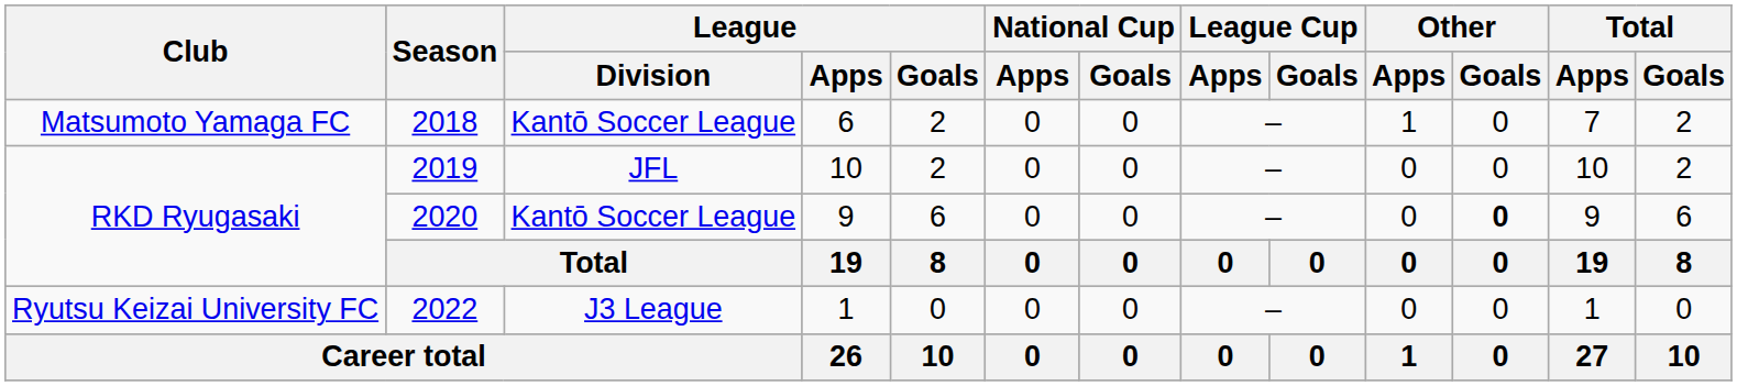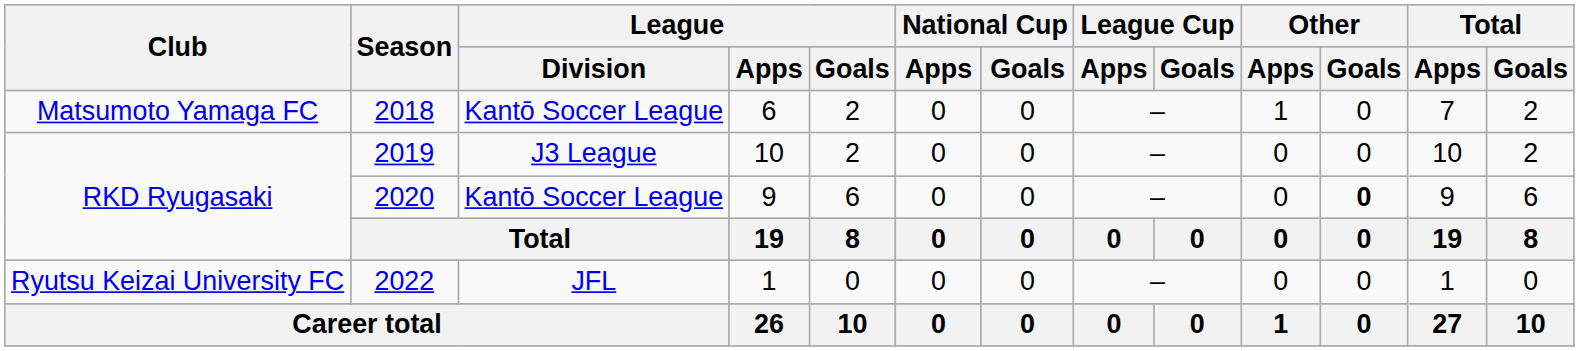 <table class="wikitable" style="text-align: center">
 <tr>
 <th rowspan="2">Club</th>
 <th rowspan="2">Season</th>
 <th colspan="3">League</th>
 <th colspan="2">National Cup</th>
 <th colspan="2">League Cup</th>
 <th colspan="2">Other</th>
 <th colspan="2">Total</th>
 </tr>
 <tr>
 <th>Division</th>
 <th>Apps</th>
 <th>Goals</th>
 <th>Apps</th>
 <th>Goals</th>
 <th>Apps</th>
 <th>Goals</th>
 <th>Apps</th>
 <th>Goals</th>
 <th>Apps</th>
 <th>Goals</th>
 </tr>
 <tr>
 <td><a href='#'>Matsumoto Yamaga FC</a></td>
 <td><a href='#'>2018</a></td>
 <td><a href='#'>Kantō Soccer League</a></td>
 <td>6</td>
 <td>2</td>
 <td>0</td>
 <td>0</td>
 <td colspan="2">–</td>
 <td>1</td>
 <td>0</td>
 <td>7</td>
 <td>2</td>
 </tr>
 <tr>
 <td rowspan="3"><a href='#'>RKD Ryugasaki</a></td>
 <td><a href='#'>2019</a></td>
-<td><a href='#'>JFL</a></td>
+<td><a href='#'>J3 League</a></td>
 <td>10</td>
 <td>2</td>
 <td>0</td>
 <td>0</td>
 <td colspan="2">–</td>
 <td>0</td>
 <td>0</td>
 <td>10</td>
 <td>2</td>
 </tr>
 <tr>
 <td><a href='#'>2020</a></td>
 <td><a href='#'>Kantō Soccer League</a></td>
 <td>9</td>
 <td>6</td>
 <td>0</td>
 <td>0</td>
 <td colspan="2">–</td>
 <td>0</td>
 <td><strong>0</strong></td>
 <td>9</td>
 <td>6</td>
 </tr>
 <tr>
 <th colspan=2>Total</th>
 <th>19</th>
 <th>8</th>
 <th>0</th>
 <th>0</th>
 <th>0</th>
 <th>0</th>
 <th>0</th>
 <th>0</th>
 <th>19</th>
 <th>8</th>
 </tr>
 <tr>
 <td><a href='#'>Ryutsu Keizai University FC</a></td>
 <td><a href='#'>2022</a></td>
-<td><a href='#'>J3 League</a></td>
+<td><a href='#'>JFL</a></td>
 <td>1</td>
 <td>0</td>
 <td>0</td>
 <td>0</td>
 <td colspan="2">–</td>
 <td>0</td>
 <td>0</td>
 <td>1</td>
 <td>0</td>
 </tr>
 <tr>
 <th colspan=3>Career total</th>
 <th>26</th>
 <th>10</th>
 <th>0</th>
 <th>0</th>
 <th>0</th>
 <th>0</th>
 <th>1</th>
 <th>0</th>
 <th>27</th>
 <th>10</th>
 </tr>
 </table>
